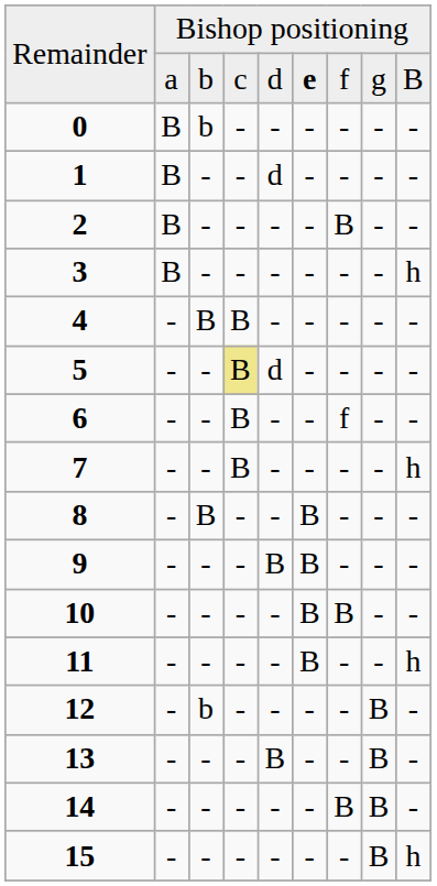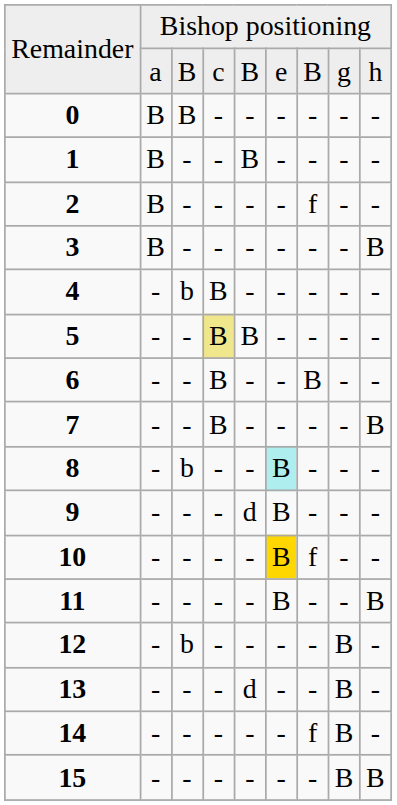 <table class=wikitable cellpadding="4" cellspacing="0">
 <tr style="background:#eeeeee;" align="center">
 <td rowspan="2">Remainder</td>
 <td colspan="8">Bishop positioning</td>
 </tr>
 <tr style="background:#eeeeee;" align="center">
 <td>a</td>
-<td>b</td>
+<td>B</td>
 <td>c</td>
-<td>d</td>
-<td><strong>e</strong></td>
-<td>f</td>
+<td>B</td>
+<td>e</td>
+<td>B</td>
 <td>g</td>
-<td>B</td>
+<td>h</td>
 </tr>
 <tr align="center">
 <td><strong>0</strong></td>
 <td>B</td>
-<td>b</td>
+<td>B</td>
 <td>-</td>
 <td>-</td>
 <td>-</td>
 <td>-</td>
 <td>-</td>
 <td>-</td>
 </tr>
 <tr align="center">
 <td><strong>1</strong></td>
 <td>B</td>
 <td>-</td>
 <td>-</td>
-<td>d</td>
+<td>B</td>
 <td>-</td>
 <td>-</td>
 <td>-</td>
 <td>-</td>
 </tr>
 <tr align="center">
 <td><strong>2</strong></td>
 <td>B</td>
 <td>-</td>
 <td>-</td>
 <td>-</td>
 <td>-</td>
-<td>B</td>
+<td>f</td>
 <td>-</td>
 <td>-</td>
 </tr>
 <tr align="center">
 <td><strong>3</strong></td>
 <td>B</td>
 <td>-</td>
 <td>-</td>
 <td>-</td>
 <td>-</td>
 <td>-</td>
 <td>-</td>
-<td>h</td>
+<td>B</td>
 </tr>
 <tr align="center">
 <td><strong>4</strong></td>
 <td>-</td>
-<td>B</td>
+<td>b</td>
 <td>B</td>
 <td>-</td>
 <td>-</td>
 <td>-</td>
 <td>-</td>
 <td>-</td>
 </tr>
 <tr align="center">
 <td><strong>5</strong></td>
 <td>-</td>
 <td>-</td>
 <td style="background: khaki;">B</td>
-<td>d</td>
+<td>B</td>
 <td>-</td>
 <td>-</td>
 <td>-</td>
 <td>-</td>
 </tr>
 <tr align="center">
 <td><strong>6</strong></td>
 <td>-</td>
 <td>-</td>
 <td>B</td>
 <td>-</td>
 <td>-</td>
-<td>f</td>
+<td>B</td>
 <td>-</td>
 <td>-</td>
 </tr>
 <tr align="center">
 <td><strong>7</strong></td>
 <td>-</td>
 <td>-</td>
 <td>B</td>
 <td>-</td>
 <td>-</td>
 <td>-</td>
 <td>-</td>
-<td>h</td>
+<td>B</td>
 </tr>
 <tr align="center">
 <td><strong>8</strong></td>
 <td>-</td>
-<td>B</td>
+<td>b</td>
 <td>-</td>
 <td>-</td>
-<td>B</td>
+<td style="background: paleturquoise;">B</td>
 <td>-</td>
 <td>-</td>
 <td>-</td>
 </tr>
 <tr align="center">
 <td><strong>9</strong></td>
 <td>-</td>
 <td>-</td>
 <td>-</td>
-<td>B</td>
+<td>d</td>
 <td>B</td>
 <td>-</td>
 <td>-</td>
 <td>-</td>
 </tr>
 <tr align="center">
 <td><strong>10</strong></td>
 <td>-</td>
 <td>-</td>
 <td>-</td>
 <td>-</td>
-<td>B</td>
-<td>B</td>
+<td style="background: gold;">B</td>
+<td>f</td>
 <td>-</td>
 <td>-</td>
 </tr>
 <tr align="center">
 <td><strong>11</strong></td>
 <td>-</td>
 <td>-</td>
 <td>-</td>
 <td>-</td>
 <td>B</td>
 <td>-</td>
 <td>-</td>
-<td>h</td>
+<td>B</td>
 </tr>
 <tr align="center">
 <td><strong>12</strong></td>
 <td>-</td>
 <td>b</td>
 <td>-</td>
 <td>-</td>
 <td>-</td>
 <td>-</td>
 <td>B</td>
 <td>-</td>
 </tr>
 <tr align="center">
 <td><strong>13</strong></td>
 <td>-</td>
 <td>-</td>
 <td>-</td>
-<td>B</td>
+<td>d</td>
 <td>-</td>
 <td>-</td>
 <td>B</td>
 <td>-</td>
 </tr>
 <tr align="center">
 <td><strong>14</strong></td>
 <td>-</td>
 <td>-</td>
 <td>-</td>
 <td>-</td>
 <td>-</td>
-<td>B</td>
+<td>f</td>
 <td>B</td>
 <td>-</td>
 </tr>
 <tr align="center">
 <td><strong>15</strong></td>
 <td>-</td>
 <td>-</td>
 <td>-</td>
 <td>-</td>
 <td>-</td>
 <td>-</td>
 <td>B</td>
-<td>h</td>
+<td>B</td>
 </tr>
 </table>
